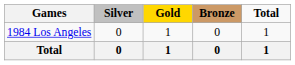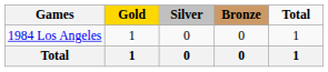 <table class="wikitable">
 <tr align=center>
 <th>Games</th>
+<td width=60 bgcolor=gold><strong>Gold</strong></td>
 <td width=60 bgcolor=silver><strong>Silver</strong></td>
-<td width=60 bgcolor=gold><strong>Gold</strong></td>
 <td width=60 bgcolor=cc9966><strong>Bronze</strong></td>
 <td width=60><strong>Total</strong></td>
 </tr>
 <tr align=center>
 <td align=left><a href='#'>1984 Los Angeles</a></td>
+<td>1</td>
 <td>0</td>
-<td>1</td>
 <td>0</td>
 <td>1</td>
 </tr>
 <tr align=center>
 <th>Total</th>
+<th>1</th>
 <th>0</th>
-<th>1</th>
 <th>0</th>
 <th>1</th>
 </tr>
 </table>
